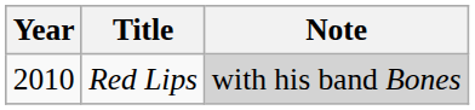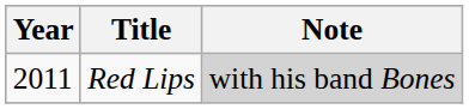 <table class="wikitable">
 <tr>
 <th>Year</th>
 <th>Title</th>
 <th>Note</th>
 </tr>
 <tr>
-<td>2010</td>
+<td>2011</td>
 <td><em>Red Lips</em></td>
 <td style="background: lightgrey;">with his band <em>Bones</em></td>
 </tr>
 </table>
